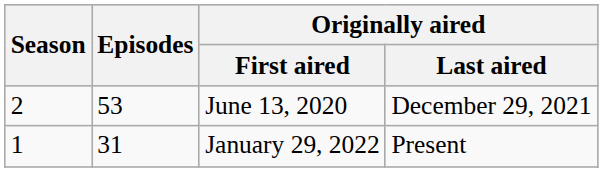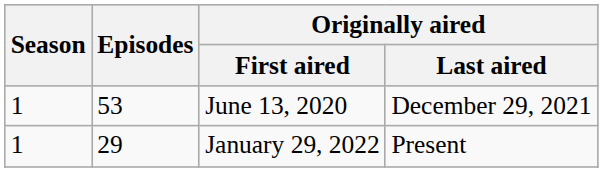 <table class="wikitable">
 <tr>
 <th rowspan="2">Season</th>
 <th rowspan="2">Episodes</th>
 <th colspan="2">Originally aired</th>
 </tr>
 <tr>
 <th>First aired</th>
 <th>Last aired</th>
 </tr>
 <tr>
-<td>2</td>
+<td>1</td>
 <td>53</td>
 <td>June 13, 2020</td>
 <td>December 29, 2021</td>
 </tr>
 <tr>
 <td>1</td>
-<td>31</td>
+<td>29</td>
 <td>January 29, 2022</td>
 <td>Present</td>
 </tr>
 </table>
